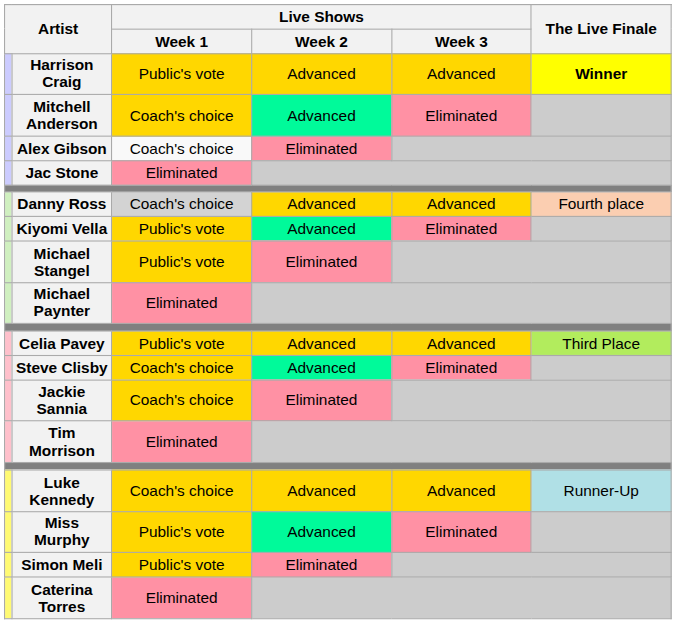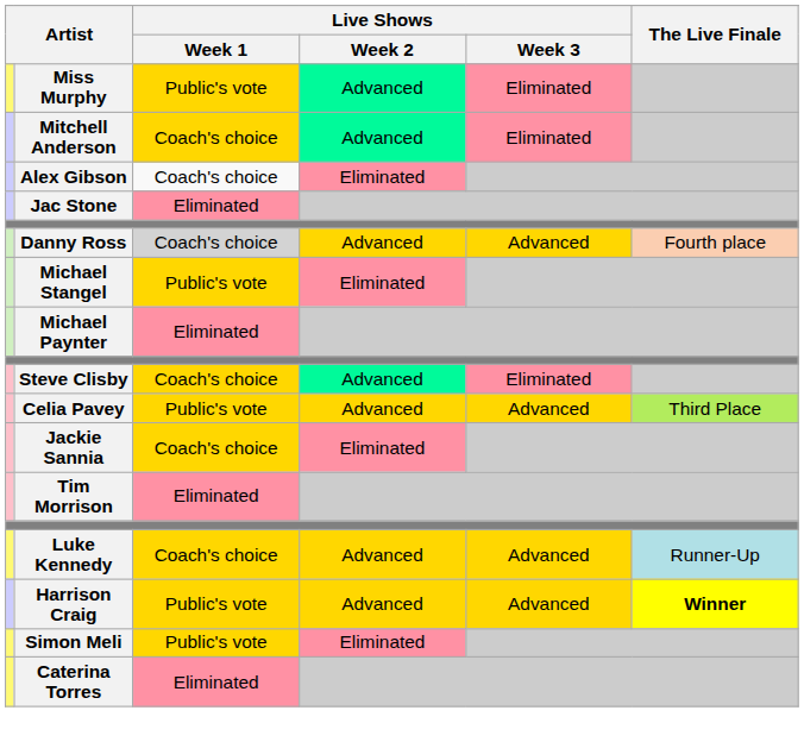 <table class="wikitable"  style="font-size:90%; text-align:center; width:100%;">
 <tr>
 </tr>
 <tr>
 <th rowspan=2 colspan=2 width="15%">Artist</th>
 <th colspan=3 width="60%">Live Shows</th>
 <th rowspan=2 width="20%">The Live Finale</th>
 </tr>
 <tr>
 <th width="20%">Week 1</th>
 <th width="20%">Week 2</th>
 <th width="20%">Week 3</th>
 </tr>
 <tr>
-<th style="background:#ccf;"></th>
-<th>Harrison Craig</th>
+<th style="background:#fffa73;"></th>
+<th>Miss Murphy</th>
 <td style="background:gold;">Public's vote </td>
-<td style="background:gold;">Advanced  </td>
-<td style="background:gold;">Advanced  </td>
-<td style="background:yellow;"><strong>Winner</strong> </td>
+<td style="background:#00FA9A;">Advanced  </td>
+<td style="background:#FF91A4;">Eliminated </td>
+<td colspan=1 style="background:#ccc;"></td>
 </tr>
 <tr>
 <th style="background:#ccf;"></th>
 <th>Mitchell Anderson</th>
 <td style="background:gold;">Coach's choice </td>
 <td style="background:#00FA9A;">Advanced  </td>
 <td style="background:#FF91A4;">Eliminated </td>
 <td colspan=1 style="background:#ccc;"></td>
 </tr>
 <tr>
 <th style="background:#ccf;"></th>
 <th>Alex Gibson</th>
 <td>Coach's choice</td>
 <td style="background:#FF91A4;">Eliminated</td>
 <td colspan=2 style="background:#ccc;"></td>
 </tr>
 <tr>
 <th style="background:#ccf;"></th>
 <th>Jac Stone</th>
 <td style="background:#FF91A4;">Eliminated </td>
 <td colspan=3 style="background:#ccc;"></td>
 </tr>
 <tr>
 <th colspan=6 style="background:grey;"></th>
 </tr>
 <tr>
 <th style="background:#d0f0c0;"></th>
 <th>Danny Ross</th>
 <td style="background: lightgrey;">Coach's choice</td>
 <td style="background:gold;">Advanced  </td>
 <td style="background:gold;">Advanced  </td>
 <td style="background:#FBCEB1;">Fourth place </td>
 </tr>
 <tr>
 <th style="background:#d0f0c0;"></th>
-<th>Kiyomi Vella</th>
-<td style="background:gold;">Public's vote </td>
-<td style="background:#00FA9A;">Advanced  </td>
-<td style="background:#FF91A4;">Eliminated </td>
-<td colspan=1 style="background:#ccc;"></td>
-</tr>
-<tr>
-<th style="background:#d0f0c0;"></th>
 <th>Michael Stangel</th>
 <td style="background:gold;">Public's vote </td>
 <td style="background:#FF91A4;">Eliminated </td>
 <td colspan=2 style="background:#ccc;"></td>
 </tr>
 <tr>
 <th style="background:#d0f0c0;"></th>
 <th>Michael Paynter</th>
 <td style="background:#FF91A4;">Eliminated </td>
 <td colspan=3 style="background:#ccc;"></td>
 </tr>
 <tr>
 <th colspan=6 style="background:grey;"></th>
 </tr>
 <tr>
 <th style="background:pink;"></th>
+<th>Steve Clisby</th>
+<td style="background:gold;">Coach's choice </td>
+<td style="background:#00FA9A;">Advanced  </td>
+<td style="background:#FF91A4;">Eliminated </td>
+<td colspan=1 style="background:#ccc;"></td>
+</tr>
+<tr>
+<th style="background:pink;"></th>
 <th>Celia Pavey</th>
 <td style="background:gold;">Public's vote </td>
 <td style="background:gold;">Advanced  </td>
 <td style="background:gold;">Advanced  </td>
 <td style="background:#B2EC5D;">Third Place </td>
-</tr>
-<tr>
-<th style="background:pink;"></th>
-<th>Steve Clisby</th>
-<td style="background:gold;">Coach's choice </td>
-<td style="background:#00FA9A;">Advanced  </td>
-<td style="background:#FF91A4;">Eliminated </td>
-<td colspan=1 style="background:#ccc;"></td>
 </tr>
 <tr>
 <th style="background:pink;"></th>
 <th>Jackie Sannia</th>
 <td style="background:gold;">Coach's choice </td>
 <td style="background:#FF91A4;">Eliminated </td>
 <td colspan=2 style="background:#ccc;"></td>
 </tr>
 <tr>
 <th style="background:pink;"></th>
 <th>Tim Morrison</th>
 <td style="background:#FF91A4;">Eliminated</td>
 <td colspan=3 style="background:#ccc;"></td>
 </tr>
 <tr>
 <th colspan=6 style="background:grey;"></th>
 </tr>
 <tr>
 <th style="background:#fffa73;"></th>
 <th>Luke Kennedy</th>
 <td style="background:gold;">Coach's choice </td>
 <td style="background:gold;">Advanced  </td>
 <td style="background:gold;">Advanced  </td>
 <td style="background:#B0E0E6;">Runner-Up </td>
 </tr>
 <tr>
-<th style="background:#fffa73;"></th>
-<th>Miss Murphy</th>
+<th style="background:#ccf;"></th>
+<th>Harrison Craig</th>
 <td style="background:gold;">Public's vote </td>
-<td style="background:#00FA9A;">Advanced  </td>
-<td style="background:#FF91A4;">Eliminated </td>
-<td colspan=1 style="background:#ccc;"></td>
+<td style="background:gold;">Advanced  </td>
+<td style="background:gold;">Advanced  </td>
+<td style="background:yellow;"><strong>Winner</strong> </td>
 </tr>
 <tr>
 <th style="background:#fffa73;"></th>
 <th>Simon Meli</th>
 <td style="background:gold;">Public's vote </td>
 <td style="background:#FF91A4;">Eliminated</td>
 <td colspan=2 style="background:#ccc;"></td>
 </tr>
 <tr>
 <th style="background:#fffa73;"></th>
 <th>Caterina Torres</th>
 <td style="background:#FF91A4;">Eliminated</td>
 <td colspan=3 style="background:#ccc;"></td>
 </tr>
 </table>
